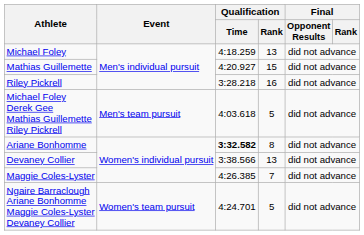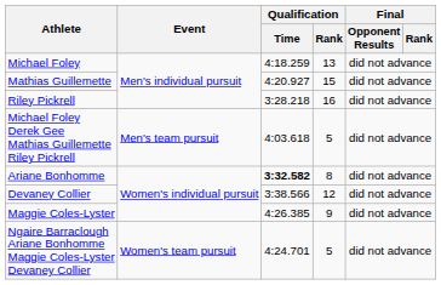 <table class="wikitable" style="font-size:90%;">
 <tr>
 <th rowspan=2>Athlete</th>
 <th rowspan=2>Event</th>
 <th colspan=2>Qualification</th>
 <th colspan=2>Final</th>
 </tr>
 <tr style="font-size:95%">
 <th>Time</th>
 <th>Rank</th>
 <th>Opponent<br>Results</th>
 <th>Rank</th>
 </tr>
 <tr align=center>
 <td align=left><a href='#'>Michael Foley</a></td>
 <td align=left rowspan=3><a href='#'>Men's individual pursuit</a></td>
 <td>4:18.259</td>
 <td>13</td>
 <td colspan=2>did not advance</td>
 </tr>
 <tr align=center>
 <td align=left><a href='#'>Mathias Guillemette</a></td>
 <td>4:20.927</td>
 <td>15</td>
 <td colspan=2>did not advance</td>
 </tr>
 <tr align=center>
 <td align=left><a href='#'>Riley Pickrell</a></td>
 <td>3:28.218</td>
 <td>16</td>
 <td colspan=2>did not advance</td>
 </tr>
 <tr align=center>
 <td align=left><a href='#'>Michael Foley</a><br><a href='#'>Derek Gee</a><br><a href='#'>Mathias Guillemette</a><br><a href='#'>Riley Pickrell</a></td>
 <td align=left><a href='#'>Men's team pursuit</a></td>
 <td>4:03.618</td>
 <td>5</td>
 <td colspan=2>did not advance</td>
 </tr>
 <tr align=center>
 <td align=left><a href='#'>Ariane Bonhomme</a></td>
 <td align=left rowspan=3><a href='#'>Women's individual pursuit</a></td>
 <td><strong>3:32.582</strong></td>
 <td>8</td>
 <td colspan=2>did not advance</td>
 </tr>
 <tr align=center>
 <td align=left><a href='#'>Devaney Collier</a></td>
 <td>3:38.566</td>
-<td>13</td>
+<td>12</td>
 <td colspan=2>did not advance</td>
 </tr>
 <tr align=center>
 <td align=left><a href='#'>Maggie Coles-Lyster</a></td>
 <td>4:26.385</td>
-<td>7</td>
+<td>9</td>
 <td colspan=2>did not advance</td>
 </tr>
 <tr align=center>
 <td align=left><a href='#'>Ngaire Barraclough</a><br><a href='#'>Ariane Bonhomme</a><br><a href='#'>Maggie Coles-Lyster</a><br><a href='#'>Devaney Collier</a></td>
 <td align=left><a href='#'>Women's team pursuit</a></td>
 <td>4:24.701</td>
 <td>5</td>
 <td colspan=2>did not advance</td>
 </tr>
 </table>
